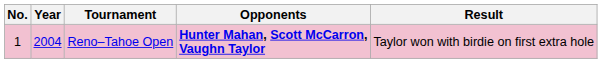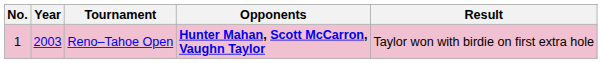 <table class="wikitable" style="font-size:95%;">
 <tr>
 <th>No.</th>
 <th>Year</th>
 <th>Tournament</th>
 <th>Opponents</th>
 <th>Result</th>
 </tr>
 <tr style="background:#F2C1D1;">
 <td align=center>1</td>
-<td><a href='#'>2004</a></td>
+<td><a href='#'>2003</a></td>
 <td><a href='#'>Reno–Tahoe Open</a></td>
 <td><strong> <a href='#'>Hunter Mahan</a>,  <a href='#'>Scott McCarron</a>,<br> <a href='#'>Vaughn Taylor</a></strong></td>
 <td>Taylor won with birdie on first extra hole</td>
 </tr>
 </table>
